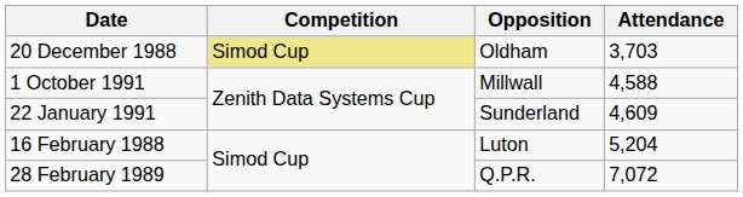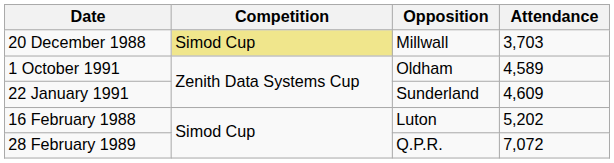 <table width="600" class="wikitable sortable">
 <tr>
 <th>Date</th>
 <th>Competition</th>
 <th>Opposition</th>
 <th>Attendance</th>
 </tr>
 <tr>
 <td>20 December 1988</td>
 <td style="background: khaki;">Simod Cup</td>
-<td>Oldham</td>
+<td>Millwall</td>
 <td>3,703</td>
 </tr>
 <tr>
 <td>1 October 1991</td>
 <td rowspan="2">Zenith Data Systems Cup</td>
-<td>Millwall</td>
-<td>4,588</td>
+<td>Oldham</td>
+<td>4,589</td>
 </tr>
 <tr>
 <td>22 January 1991</td>
 <td>Sunderland</td>
 <td>4,609</td>
 </tr>
 <tr>
 <td>16 February 1988</td>
 <td rowspan="2">Simod Cup</td>
 <td>Luton</td>
-<td>5,204</td>
+<td>5,202</td>
 </tr>
 <tr>
 <td>28 February 1989</td>
 <td>Q.P.R.</td>
 <td>7,072</td>
 </tr>
 </table>
